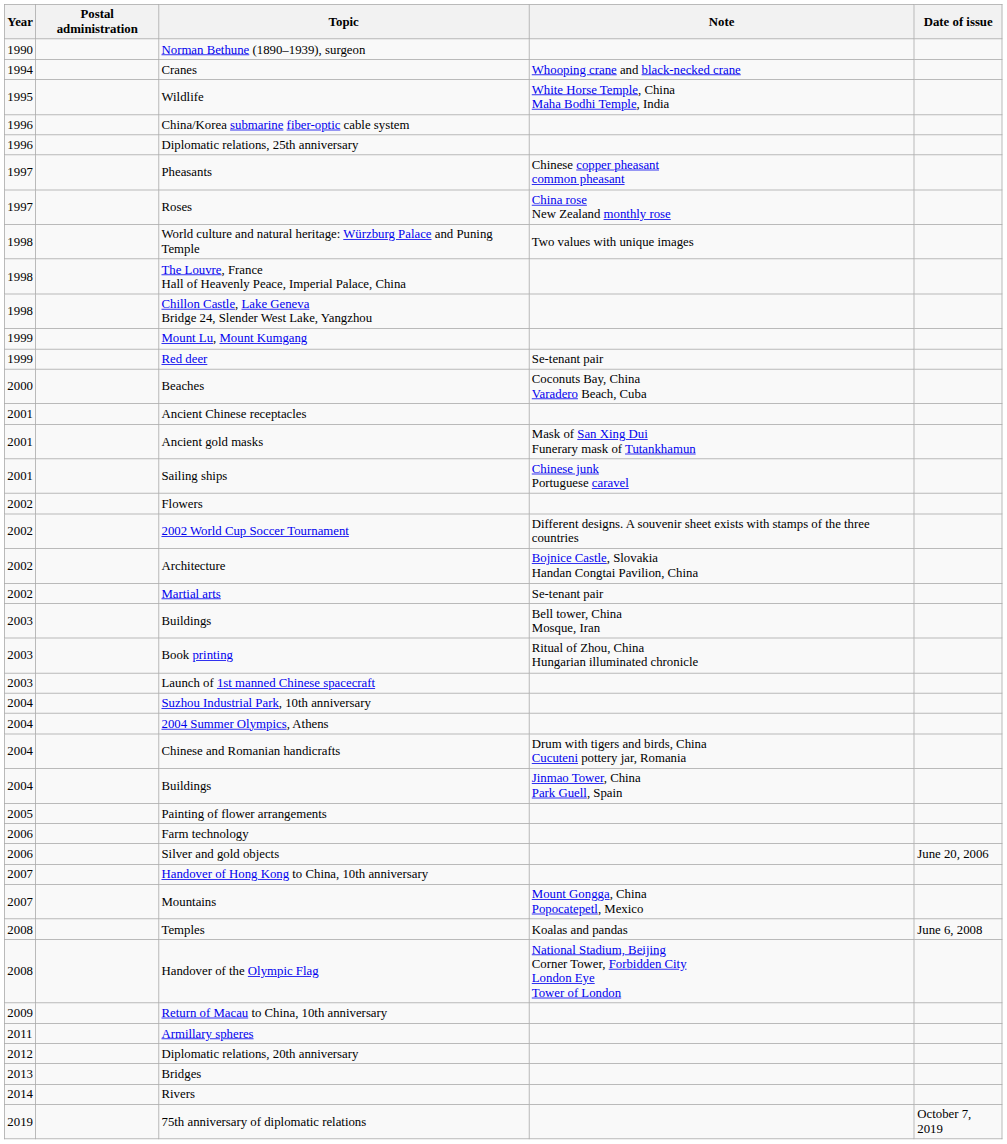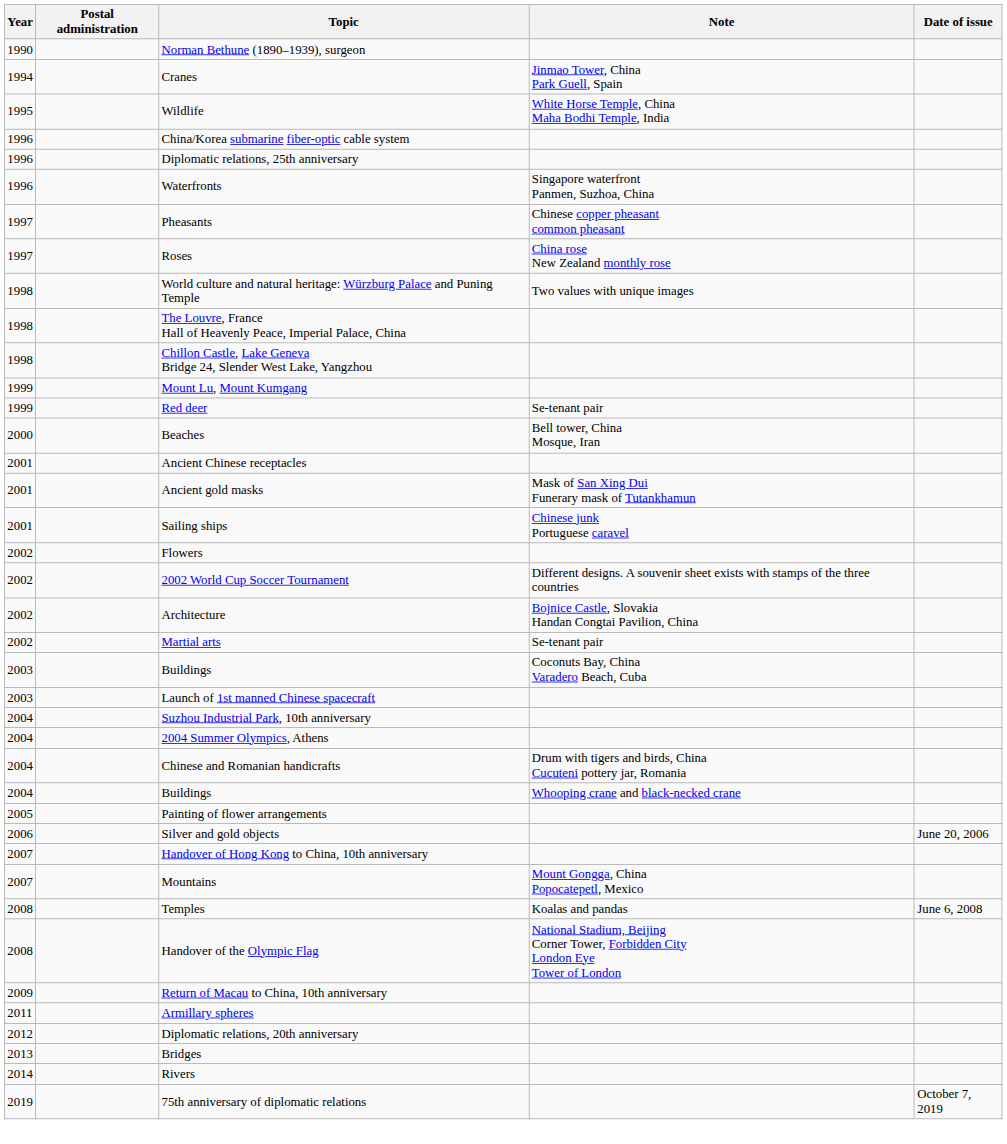 <table class="wikitable">
 <tr>
 <th>Year</th>
 <th>Postal administration</th>
 <th>Topic</th>
 <th>Note</th>
 <th>Date of issue</th>
 </tr>
 <tr>
 <td>1990</td>
 <td></td>
 <td><a href='#'>Norman Bethune</a> (1890–1939), surgeon</td>
 <td></td>
 <td></td>
 </tr>
 <tr>
 <td>1994</td>
 <td></td>
 <td>Cranes</td>
-<td><a href='#'>Whooping crane</a> and <a href='#'>black-necked crane</a></td>
+<td><a href='#'>Jinmao Tower</a>, China<br><a href='#'>Park Guell</a>, Spain</td>
 <td></td>
 </tr>
 <tr>
 <td>1995</td>
 <td></td>
 <td>Wildlife</td>
 <td><a href='#'>White Horse Temple</a>, China <br><a href='#'>Maha Bodhi Temple</a>, India</td>
 <td></td>
 </tr>
 <tr>
 <td>1996</td>
 <td></td>
 <td>China/Korea <a href='#'>submarine</a> <a href='#'>fiber-optic</a> cable system</td>
 <td></td>
 <td></td>
 </tr>
 <tr>
 <td>1996</td>
 <td></td>
 <td>Diplomatic relations, 25th anniversary</td>
 <td></td>
+<td></td>
+</tr>
+<tr>
+<td>1996</td>
+<td></td>
+<td>Waterfronts</td>
+<td>Singapore waterfront<br>Panmen, Suzhoa, China</td>
 <td></td>
 </tr>
 <tr>
 <td>1997</td>
 <td></td>
 <td>Pheasants</td>
 <td>Chinese <a href='#'>copper pheasant</a><br><a href='#'>common pheasant</a></td>
 <td></td>
 </tr>
 <tr>
 <td>1997</td>
 <td></td>
 <td>Roses</td>
 <td><a href='#'>China rose</a><br>New Zealand <a href='#'>monthly rose</a></td>
 <td></td>
 </tr>
 <tr>
 <td>1998</td>
 <td></td>
 <td>World culture and natural heritage: <a href='#'>Würzburg Palace</a> and Puning Temple</td>
 <td>Two values with unique images</td>
 <td></td>
 </tr>
 <tr>
 <td>1998</td>
 <td></td>
 <td><a href='#'>The Louvre</a>, France <br>Hall of Heavenly Peace, Imperial Palace, China</td>
 <td></td>
 <td></td>
 </tr>
 <tr>
 <td>1998</td>
 <td></td>
 <td><a href='#'>Chillon Castle</a>, <a href='#'>Lake Geneva</a> <br>Bridge 24, Slender West Lake, Yangzhou</td>
 <td></td>
 <td></td>
 </tr>
 <tr>
 <td>1999</td>
 <td></td>
 <td><a href='#'>Mount Lu</a>, <a href='#'>Mount Kumgang</a></td>
 <td></td>
 <td></td>
 </tr>
 <tr>
 <td>1999</td>
 <td></td>
 <td><a href='#'>Red deer</a></td>
 <td>Se-tenant pair</td>
 <td></td>
 </tr>
 <tr>
 <td>2000</td>
 <td></td>
 <td>Beaches</td>
-<td>Coconuts Bay, China<br><a href='#'>Varadero</a> Beach, Cuba</td>
+<td>Bell tower, China<br>Mosque, Iran</td>
 <td></td>
 </tr>
 <tr>
 <td>2001</td>
 <td></td>
 <td>Ancient Chinese receptacles</td>
 <td></td>
 <td></td>
 </tr>
 <tr>
 <td>2001</td>
 <td></td>
 <td>Ancient gold masks</td>
 <td>Mask of <a href='#'>San Xing Dui</a><br>Funerary mask of <a href='#'>Tutankhamun</a></td>
 <td></td>
 </tr>
 <tr>
 <td>2001</td>
 <td></td>
 <td>Sailing ships</td>
 <td><a href='#'>Chinese junk</a><br>Portuguese <a href='#'>caravel</a></td>
 <td></td>
 </tr>
 <tr>
 <td>2002</td>
 <td></td>
 <td>Flowers</td>
 <td></td>
 <td></td>
 </tr>
 <tr>
 <td>2002</td>
 <td> <br> </td>
 <td><a href='#'>2002 World Cup Soccer Tournament</a></td>
 <td>Different designs.  A souvenir sheet exists with stamps of the three countries</td>
 <td></td>
 </tr>
 <tr>
 <td>2002</td>
 <td></td>
 <td>Architecture</td>
 <td><a href='#'>Bojnice Castle</a>, Slovakia<br>Handan Congtai Pavilion, China</td>
 <td></td>
 </tr>
 <tr>
 <td>2002</td>
 <td></td>
 <td><a href='#'>Martial arts</a></td>
 <td>Se-tenant pair</td>
 <td></td>
 </tr>
 <tr>
 <td>2003</td>
 <td></td>
 <td>Buildings</td>
-<td>Bell tower, China<br>Mosque, Iran</td>
-<td></td>
-</tr>
-<tr>
-<td>2003</td>
-<td></td>
-<td>Book <a href='#'>printing</a></td>
-<td>Ritual of Zhou, China<br>Hungarian illuminated chronicle</td>
+<td>Coconuts Bay, China<br><a href='#'>Varadero</a> Beach, Cuba</td>
 <td></td>
 </tr>
 <tr>
 <td>2003</td>
 <td> <br> </td>
 <td>Launch of <a href='#'>1st manned Chinese spacecraft</a></td>
 <td></td>
 <td></td>
 </tr>
 <tr>
 <td>2004</td>
 <td></td>
 <td><a href='#'>Suzhou Industrial Park</a>, 10th anniversary</td>
 <td></td>
 <td></td>
 </tr>
 <tr>
 <td>2004</td>
 <td></td>
 <td><a href='#'>2004 Summer Olympics</a>, Athens</td>
 <td></td>
 <td></td>
 </tr>
 <tr>
 <td>2004</td>
 <td></td>
 <td>Chinese and Romanian handicrafts</td>
 <td>Drum with tigers and birds, China <br><a href='#'>Cucuteni</a> pottery jar, Romania</td>
 <td></td>
 </tr>
 <tr>
 <td>2004</td>
 <td></td>
 <td>Buildings</td>
-<td><a href='#'>Jinmao Tower</a>, China<br><a href='#'>Park Guell</a>, Spain</td>
+<td><a href='#'>Whooping crane</a> and <a href='#'>black-necked crane</a></td>
 <td></td>
 </tr>
 <tr>
 <td>2005</td>
 <td></td>
 <td>Painting of flower arrangements</td>
-<td></td>
-<td></td>
-</tr>
-<tr>
-<td>2006</td>
-<td></td>
-<td>Farm technology</td>
 <td></td>
 <td></td>
 </tr>
 <tr>
 <td>2006</td>
 <td></td>
 <td>Silver and gold objects</td>
 <td></td>
 <td>June 20, 2006</td>
 </tr>
 <tr>
 <td>2007</td>
 <td></td>
 <td><a href='#'>Handover of Hong Kong</a> to China, 10th anniversary</td>
 <td></td>
 <td></td>
 </tr>
 <tr>
 <td>2007</td>
 <td></td>
 <td>Mountains</td>
 <td><a href='#'>Mount Gongga</a>, China <br><a href='#'>Popocatepetl</a>, Mexico</td>
 <td></td>
 </tr>
 <tr>
 <td>2008</td>
 <td></td>
 <td>Temples</td>
 <td>Koalas and pandas</td>
 <td>June 6, 2008</td>
 </tr>
 <tr>
 <td>2008</td>
 <td></td>
 <td>Handover of the <a href='#'>Olympic Flag</a></td>
 <td><a href='#'>National Stadium, Beijing</a> <br>Corner Tower, <a href='#'>Forbidden City</a><br><a href='#'>London Eye</a><br><a href='#'>Tower of London</a></td>
 <td></td>
 </tr>
 <tr>
 <td>2009</td>
 <td></td>
 <td><a href='#'>Return of Macau</a> to China, 10th anniversary</td>
 <td></td>
 <td></td>
 </tr>
 <tr>
 <td>2011</td>
 <td></td>
 <td><a href='#'>Armillary spheres</a></td>
 <td></td>
 <td></td>
 </tr>
 <tr>
 <td>2012</td>
 <td></td>
 <td>Diplomatic relations, 20th anniversary</td>
 <td></td>
 <td></td>
 </tr>
 <tr>
 <td>2013</td>
 <td></td>
 <td>Bridges</td>
 <td></td>
 <td></td>
 </tr>
 <tr>
 <td>2014</td>
 <td></td>
 <td>Rivers</td>
 <td></td>
 <td></td>
 </tr>
 <tr>
 <td>2019</td>
 <td></td>
 <td>75th anniversary of diplomatic relations</td>
 <td></td>
 <td>October 7, 2019</td>
 </tr>
 </table>
